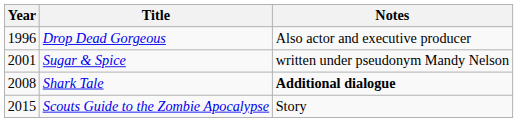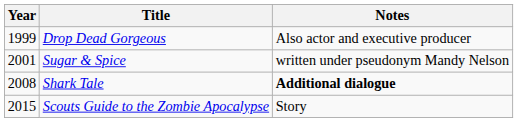 <table class="wikitable">
 <tr>
 <th>Year</th>
 <th>Title</th>
 <th>Notes</th>
 </tr>
 <tr>
-<td>1996</td>
+<td>1999</td>
 <td><a href='#'><em>Drop Dead Gorgeous</em></a></td>
 <td>Also actor and executive producer</td>
 </tr>
 <tr>
 <td>2001</td>
 <td><em><a href='#'>Sugar & Spice</a></em></td>
 <td>written under pseudonym Mandy Nelson</td>
 </tr>
 <tr>
 <td>2008</td>
 <td><em><a href='#'>Shark Tale</a></em></td>
 <td><strong>Additional dialogue</strong></td>
 </tr>
 <tr>
 <td>2015</td>
 <td><em><a href='#'>Scouts Guide to the Zombie Apocalypse</a></em></td>
 <td>Story</td>
 </tr>
 </table>
